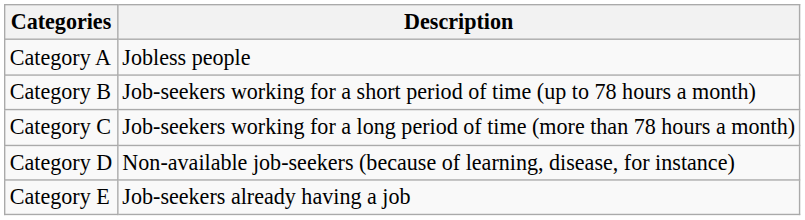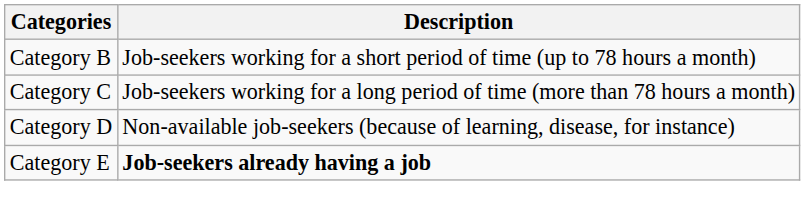 <table class="wikitable">
 <tr>
 <th>Categories</th>
 <th>Description</th>
-</tr>
-<tr>
-<td>Category A</td>
-<td>Jobless people</td>
 </tr>
 <tr>
 <td>Category B</td>
 <td>Job-seekers working for a short period of time (up to 78 hours a month)</td>
 </tr>
 <tr>
 <td>Category C</td>
 <td>Job-seekers working for a long period of time (more than 78 hours a month)</td>
 </tr>
 <tr>
 <td>Category D</td>
 <td>Non-available job-seekers (because of learning, disease, for instance)</td>
 </tr>
 <tr>
 <td>Category E</td>
-<td>Job-seekers already having a job</td>
+<td><strong>Job-seekers already having a job</strong></td>
 </tr>
 </table>
